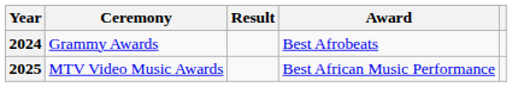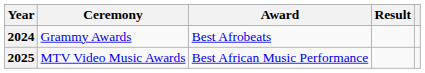 <table class="wikitable sortable plainrowheaders">
 <tr>
 <th scope="col">Year</th>
 <th scope="col">Ceremony</th>
+<th scope="col">Award</th>
 <th scope="col">Result</th>
-<th scope="col">Award</th>
 <th scope="col" class="unsortable"></th>
 </tr>
 <tr>
 <th scope="row" rowspan="1">2024</th>
 <td><a href='#'>Grammy Awards</a></td>
+<td><a href='#'>Best Afrobeats</a></td>
 <td></td>
-<td><a href='#'>Best Afrobeats</a></td>
 <td></td>
 </tr>
 <tr>
 <th scope="row" rowspan="1">2025</th>
 <td><a href='#'>MTV Video Music Awards</a></td>
+<td><a href='#'>Best African Music Performance</a></td>
 <td></td>
-<td><a href='#'>Best African Music Performance</a></td>
 <td></td>
 </tr>
 </table>
